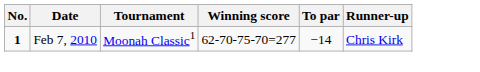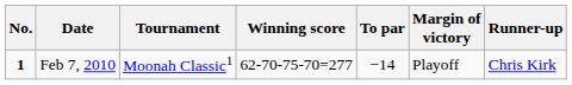 <table class="wikitable" style="font-size:95%;">
 <tr>
 <th>No.</th>
 <th>Date</th>
 <th>Tournament</th>
 <th>Winning score</th>
 <th>To par</th>
+<th>Margin of<br>victory</th>
 <th>Runner-up</th>
 </tr>
 <tr>
 <td align=center><strong>1</strong></td>
 <td align=right>Feb 7, <a href='#'>2010</a></td>
 <td><a href='#'>Moonah Classic</a><sup>1</sup></td>
 <td align=right>62-70-75-70=277</td>
 <td align=center>−14</td>
+<td>Playoff</td>
 <td> <a href='#'>Chris Kirk</a></td>
 </tr>
 </table>
